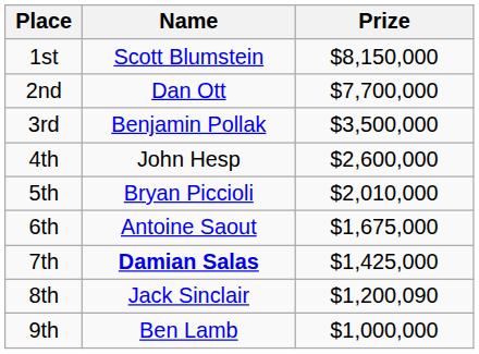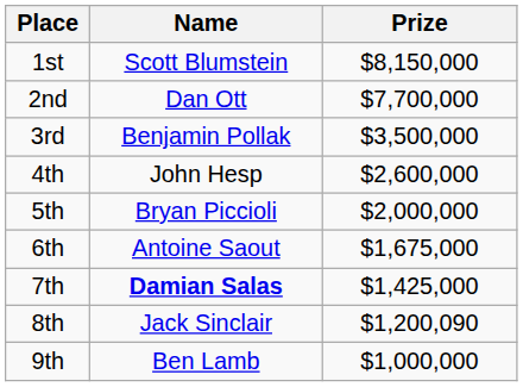 <table class="wikitable">
 <tr>
 <th width="50">Place</th>
 <th width="150">Name</th>
 <th width="125">Prize</th>
 </tr>
 <tr>
 <td align = "center">1st</td>
 <td align = "center"><a href='#'>Scott Blumstein</a></td>
 <td align = "center">$8,150,000</td>
 </tr>
 <tr>
 <td align = "center">2nd</td>
 <td align = "center"><a href='#'>Dan Ott</a></td>
 <td align = "center">$7,700,000</td>
 </tr>
 <tr>
 <td align = "center">3rd</td>
 <td align = "center"><a href='#'>Benjamin Pollak</a></td>
 <td align = "center">$3,500,000</td>
 </tr>
 <tr>
 <td align = "center">4th</td>
 <td align = "center">John Hesp</td>
 <td align = "center">$2,600,000</td>
 </tr>
 <tr>
 <td align = "center">5th</td>
 <td align = "center"><a href='#'>Bryan Piccioli</a></td>
-<td align = "center">$2,010,000</td>
+<td align = "center">$2,000,000</td>
 </tr>
 <tr>
 <td align = "center">6th</td>
 <td align = "center"><a href='#'>Antoine Saout</a></td>
 <td align = "center">$1,675,000</td>
 </tr>
 <tr>
 <td align = "center">7th</td>
 <td align = "center"><strong><a href='#'>Damian Salas</a></strong></td>
 <td align = "center">$1,425,000</td>
 </tr>
 <tr>
 <td align = "center">8th</td>
 <td align = "center"><a href='#'>Jack Sinclair</a></td>
 <td align = "center">$1,200,090</td>
 </tr>
 <tr>
 <td align = "center">9th</td>
 <td align = "center"><a href='#'>Ben Lamb</a></td>
 <td align = "center">$1,000,000</td>
 </tr>
 </table>
